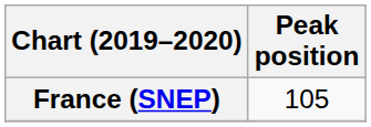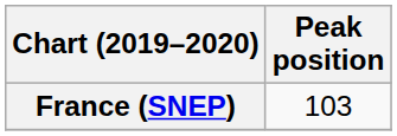 <table class="wikitable sortable plainrowheaders" style="text-align:center">
 <tr>
 <th scope="col">Chart (2019–2020)</th>
 <th scope="col">Peak<br>position</th>
 </tr>
 <tr>
 <th scope="row">France (<a href='#'>SNEP</a>)</th>
-<td>105</td>
+<td>103</td>
 </tr>
 <tr>
 </tr>
 <tr>
 </tr>
 <tr>
 </tr>
 <tr>
 </tr>
 <tr>
 </tr>
 <tr>
 </tr>
 <tr>
 </tr>
 <tr>
 </tr>
 </table>
